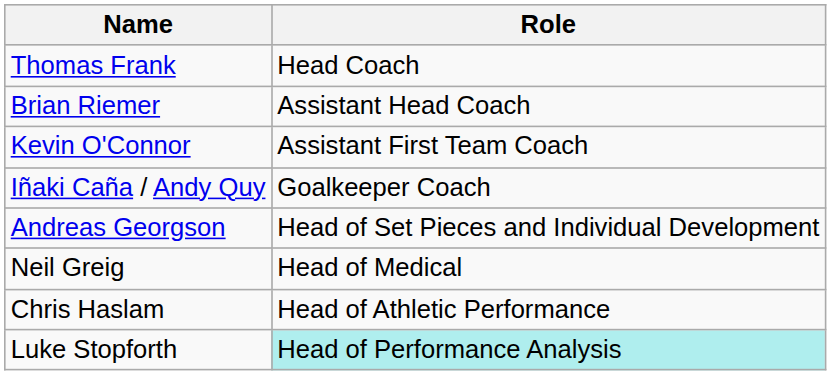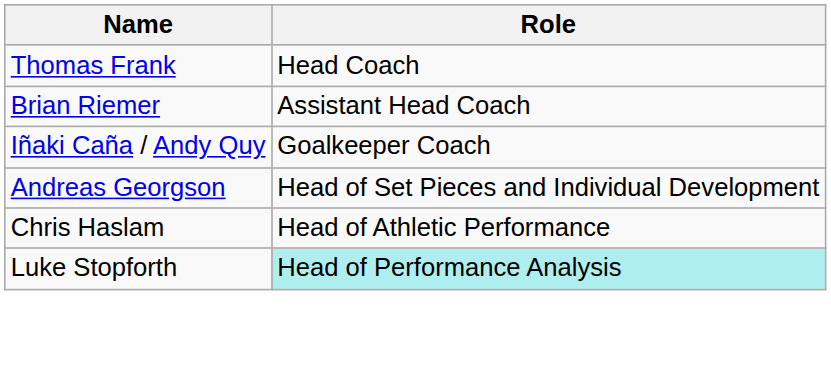 <table class="wikitable">
 <tr>
 <th>Name</th>
 <th>Role</th>
 </tr>
 <tr>
 <td> <a href='#'>Thomas Frank</a></td>
 <td>Head Coach</td>
 </tr>
 <tr>
 <td> <a href='#'>Brian Riemer</a></td>
 <td>Assistant Head Coach</td>
 </tr>
 <tr>
-<td> <a href='#'>Kevin O'Connor</a></td>
-<td>Assistant First Team Coach</td>
-</tr>
-<tr>
 <td> <a href='#'>Iñaki Caña</a> /  <a href='#'>Andy Quy</a></td>
 <td>Goalkeeper Coach</td>
 </tr>
 <tr>
 <td> <a href='#'>Andreas Georgson</a></td>
 <td>Head of Set Pieces and Individual Development</td>
-</tr>
-<tr>
-<td> Neil Greig</td>
-<td>Head of Medical</td>
 </tr>
 <tr>
 <td> Chris Haslam</td>
 <td>Head of Athletic Performance</td>
 </tr>
 <tr>
 <td> Luke Stopforth</td>
 <td style="background: paleturquoise;">Head of Performance Analysis</td>
 </tr>
 </table>
